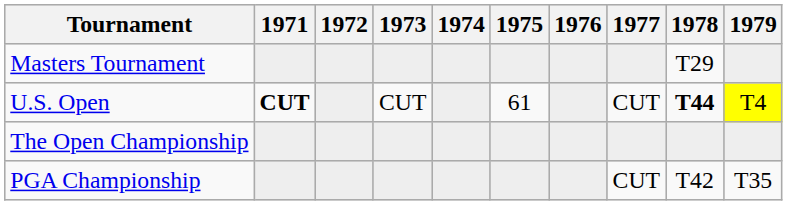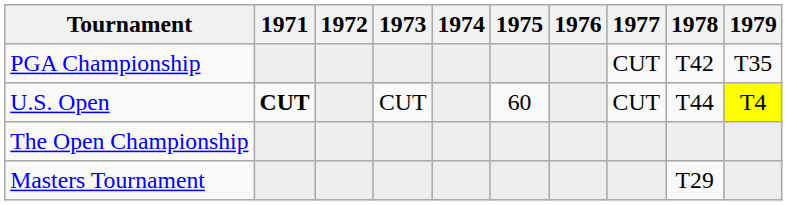 <table class="wikitable" style="font-size:95%;text-align:center;">
 <tr>
 <th>Tournament</th>
 <th>1971</th>
 <th>1972</th>
 <th>1973</th>
 <th>1974</th>
 <th>1975</th>
 <th>1976</th>
 <th>1977</th>
 <th>1978</th>
 <th>1979</th>
 </tr>
 <tr>
-<td align=left><a href='#'>Masters Tournament</a></td>
+<td align=left><a href='#'>PGA Championship</a></td>
 <td style="background:#eeeeee;"></td>
 <td style="background:#eeeeee;"></td>
 <td style="background:#eeeeee;"></td>
 <td style="background:#eeeeee;"></td>
 <td style="background:#eeeeee;"></td>
 <td style="background:#eeeeee;"></td>
-<td style="background:#eeeeee;"></td>
-<td>T29</td>
-<td style="background:#eeeeee;"></td>
+<td>CUT</td>
+<td>T42</td>
+<td>T35</td>
 </tr>
 <tr>
 <td align=left><a href='#'>U.S. Open</a></td>
 <td><strong>CUT</strong></td>
 <td style="background:#eeeeee;"></td>
 <td>CUT</td>
 <td style="background:#eeeeee;"></td>
-<td>61</td>
+<td>60</td>
 <td style="background:#eeeeee;"></td>
 <td>CUT</td>
-<td><strong>T44</strong></td>
+<td>T44</td>
 <td style="background:yellow;">T4</td>
 </tr>
 <tr>
 <td align=left><a href='#'>The Open Championship</a></td>
 <td style="background:#eeeeee;"></td>
 <td style="background:#eeeeee;"></td>
 <td style="background:#eeeeee;"></td>
 <td style="background:#eeeeee;"></td>
 <td style="background:#eeeeee;"></td>
 <td style="background:#eeeeee;"></td>
 <td style="background:#eeeeee;"></td>
 <td style="background:#eeeeee;"></td>
 <td style="background:#eeeeee;"></td>
 </tr>
 <tr>
-<td align=left><a href='#'>PGA Championship</a></td>
+<td align=left><a href='#'>Masters Tournament</a></td>
 <td style="background:#eeeeee;"></td>
 <td style="background:#eeeeee;"></td>
 <td style="background:#eeeeee;"></td>
 <td style="background:#eeeeee;"></td>
 <td style="background:#eeeeee;"></td>
 <td style="background:#eeeeee;"></td>
-<td>CUT</td>
-<td>T42</td>
-<td>T35</td>
+<td style="background:#eeeeee;"></td>
+<td>T29</td>
+<td style="background:#eeeeee;"></td>
 </tr>
 </table>
